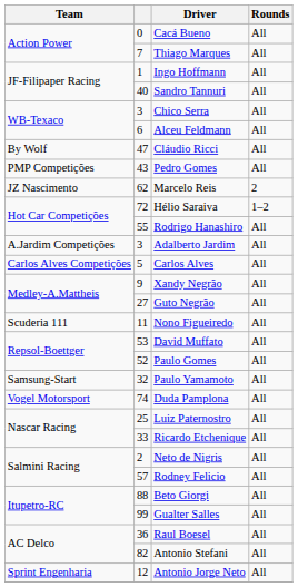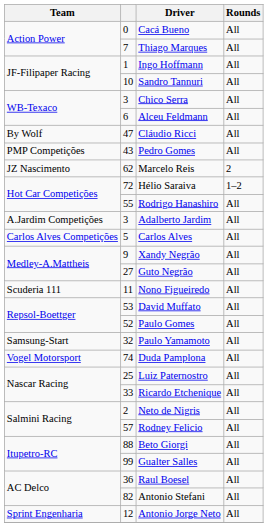 <table class="wikitable" style="font-size: 85%;">
 <tr>
 <th>Team</th>
 <th></th>
 <th>Driver</th>
 <th>Rounds</th>
 </tr>
 <tr>
 <td rowspan=2><a href='#'>Action Power</a></td>
 <td>0</td>
 <td><a href='#'>Cacá Bueno</a></td>
 <td>All</td>
 </tr>
 <tr>
 <td>7</td>
 <td><a href='#'>Thiago Marques</a></td>
 <td>All</td>
 </tr>
 <tr>
 <td rowspan=2>JF-Filipaper Racing</td>
 <td>1</td>
 <td><a href='#'>Ingo Hoffmann</a></td>
 <td>All</td>
 </tr>
 <tr>
-<td>40</td>
+<td>10</td>
 <td><a href='#'>Sandro Tannuri</a></td>
 <td>All</td>
 </tr>
 <tr>
 <td rowspan=2><a href='#'>WB-Texaco</a></td>
 <td>3</td>
 <td><a href='#'>Chico Serra</a></td>
 <td>All</td>
 </tr>
 <tr>
 <td>6</td>
 <td><a href='#'>Alceu Feldmann</a></td>
 <td>All</td>
 </tr>
 <tr>
 <td>By Wolf</td>
 <td>47</td>
 <td><a href='#'>Cláudio Ricci</a></td>
 <td>All</td>
 </tr>
 <tr>
 <td>PMP Competições</td>
 <td>43</td>
 <td><a href='#'>Pedro Gomes</a></td>
 <td>All</td>
 </tr>
 <tr>
 <td>JZ Nascimento</td>
 <td>62</td>
 <td>Marcelo Reis</td>
 <td>2</td>
 </tr>
 <tr>
 <td rowspan=2><a href='#'>Hot Car Competições</a></td>
 <td>72</td>
 <td>Hélio Saraiva</td>
 <td>1–2</td>
 </tr>
 <tr>
 <td>55</td>
 <td><a href='#'>Rodrigo Hanashiro</a></td>
 <td>All</td>
 </tr>
 <tr>
 <td>A.Jardim Competições</td>
 <td>3</td>
 <td><a href='#'>Adalberto Jardim</a></td>
 <td>All</td>
 </tr>
 <tr>
 <td><a href='#'>Carlos Alves Competições</a></td>
 <td>5</td>
 <td><a href='#'>Carlos Alves</a></td>
 <td>All</td>
 </tr>
 <tr>
 <td rowspan=2><a href='#'>Medley-A.Mattheis</a></td>
 <td>9</td>
 <td><a href='#'>Xandy Negrão</a></td>
 <td>All</td>
 </tr>
 <tr>
 <td>27</td>
 <td><a href='#'>Guto Negrão</a></td>
 <td>All</td>
 </tr>
 <tr>
 <td>Scuderia 111</td>
 <td>11</td>
 <td><a href='#'>Nono Figueiredo</a></td>
 <td>All</td>
 </tr>
 <tr>
 <td rowspan=2><a href='#'>Repsol-Boettger</a></td>
 <td>53</td>
 <td><a href='#'>David Muffato</a></td>
 <td>All</td>
 </tr>
 <tr>
 <td>52</td>
 <td><a href='#'>Paulo Gomes</a></td>
 <td>All</td>
 </tr>
 <tr>
 <td>Samsung-Start</td>
 <td>32</td>
 <td><a href='#'>Paulo Yamamoto</a></td>
 <td>All</td>
 </tr>
 <tr>
 <td><a href='#'>Vogel Motorsport</a></td>
 <td>74</td>
 <td><a href='#'>Duda Pamplona</a></td>
 <td>All</td>
 </tr>
 <tr>
 <td rowspan=2>Nascar Racing</td>
 <td>25</td>
 <td><a href='#'>Luiz Paternostro</a></td>
 <td>All</td>
 </tr>
 <tr>
 <td>33</td>
 <td><a href='#'>Ricardo Etchenique</a></td>
 <td>All</td>
 </tr>
 <tr>
 <td rowspan=2>Salmini Racing</td>
 <td>2</td>
 <td><a href='#'>Neto de Nigris</a></td>
 <td>All</td>
 </tr>
 <tr>
 <td>57</td>
 <td><a href='#'>Rodney Felicio</a></td>
 <td>All</td>
 </tr>
 <tr>
 <td rowspan=2><a href='#'>Itupetro-RC</a></td>
 <td>88</td>
 <td><a href='#'>Beto Giorgi</a></td>
 <td>All</td>
 </tr>
 <tr>
 <td>99</td>
 <td><a href='#'>Gualter Salles</a></td>
 <td>All</td>
 </tr>
 <tr>
 <td rowspan=2>AC Delco</td>
 <td>36</td>
 <td><a href='#'>Raul Boesel</a></td>
 <td>All</td>
 </tr>
 <tr>
 <td>82</td>
 <td>Antonio Stefani</td>
 <td>All</td>
 </tr>
 <tr>
 <td><a href='#'>Sprint Engenharia</a></td>
 <td>12</td>
 <td><a href='#'>Antonio Jorge Neto</a></td>
 <td>All</td>
 </tr>
 <tr>
 </tr>
 </table>
